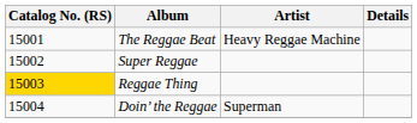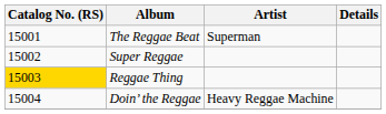 <table class="wikitable sortable">
 <tr>
 <th>Catalog No. (RS)</th>
 <th>Album</th>
 <th>Artist</th>
 <th>Details</th>
 </tr>
 <tr>
 <td>15001</td>
 <td><em>The Reggae Beat</em></td>
-<td>Heavy Reggae Machine</td>
+<td>Superman</td>
 <td></td>
 </tr>
 <tr>
 <td>15002</td>
 <td><em>Super Reggae</em></td>
 <td></td>
 <td></td>
 </tr>
 <tr>
 <td style="background: gold;">15003</td>
 <td><em>Reggae Thing</em></td>
 <td></td>
 <td></td>
 </tr>
 <tr>
 <td>15004</td>
 <td><em>Doin’ the Reggae</em></td>
-<td>Superman</td>
+<td>Heavy Reggae Machine</td>
 <td></td>
 </tr>
 <tr>
 </tr>
 </table>
